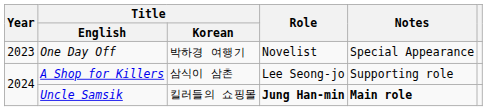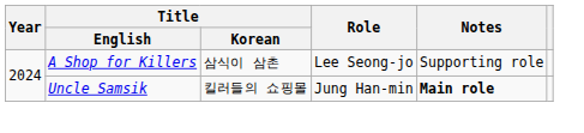 <table class="wikitable">
 <tr>
 <th rowspan="2">Year</th>
 <th colspan="2">Title</th>
 <th rowspan="2">Role</th>
 <th rowspan="2">Notes</th>
 <th rowspan="2"></th>
 </tr>
 <tr>
 <th>English</th>
 <th>Korean</th>
 </tr>
 <tr>
-<td>2023</td>
-<td><em>One Day Off</em></td>
-<td>박하경 여행기</td>
-<td>Novelist</td>
-<td>Special Appearance</td>
-<td></td>
-</tr>
-<tr>
 <td rowspan="2">2024</td>
 <td><em><a href='#'>A Shop for Killers</a></em></td>
 <td>삼식이 삼촌</td>
 <td>Lee Seong-jo</td>
 <td>Supporting role</td>
 <td></td>
 </tr>
 <tr>
 <td><em><a href='#'>Uncle Samsik</a></em></td>
 <td>킬러들의 쇼핑몰</td>
-<td><strong>Jung Han-min</strong></td>
+<td>Jung Han-min</td>
 <td><strong>Main role</strong></td>
 <td></td>
 </tr>
 </table>
